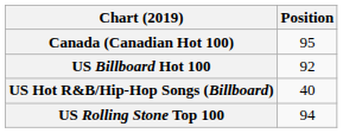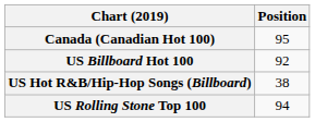 <table class="wikitable sortable plainrowheaders" style="text-align:center">
 <tr>
 <th scope="col">Chart (2019)</th>
 <th scope="col">Position</th>
 </tr>
 <tr>
 <th scope="row">Canada (Canadian Hot 100)</th>
 <td>95</td>
 </tr>
 <tr>
 <th scope="row">US <em>Billboard</em> Hot 100</th>
 <td>92</td>
 </tr>
 <tr>
 <th scope="row">US Hot R&B/Hip-Hop Songs (<em>Billboard</em>)</th>
-<td>40</td>
+<td>38</td>
 </tr>
 <tr>
 <th scope="row">US <em>Rolling Stone</em> Top 100</th>
 <td>94</td>
 </tr>
 </table>
